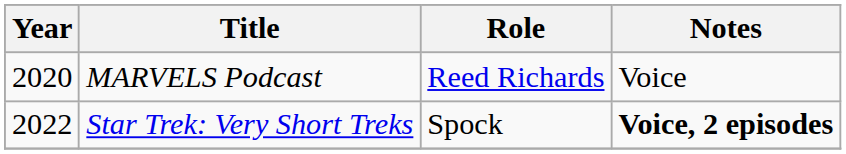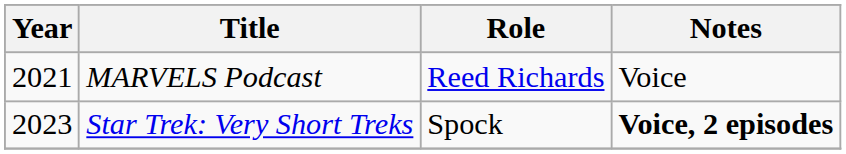 <table class="wikitable sortable">
 <tr>
 <th>Year</th>
 <th>Title</th>
 <th>Role</th>
 <th class="unsortable">Notes</th>
 </tr>
 <tr>
-<td>2020</td>
+<td>2021</td>
 <td><em>MARVELS Podcast</em></td>
 <td><a href='#'>Reed Richards</a></td>
 <td>Voice</td>
 </tr>
 <tr>
-<td>2022</td>
+<td>2023</td>
 <td><em><a href='#'>Star Trek: Very Short Treks</a></em></td>
 <td>Spock</td>
 <td><strong>Voice, 2 episodes</strong></td>
 </tr>
 <tr>
 </tr>
 </table>
